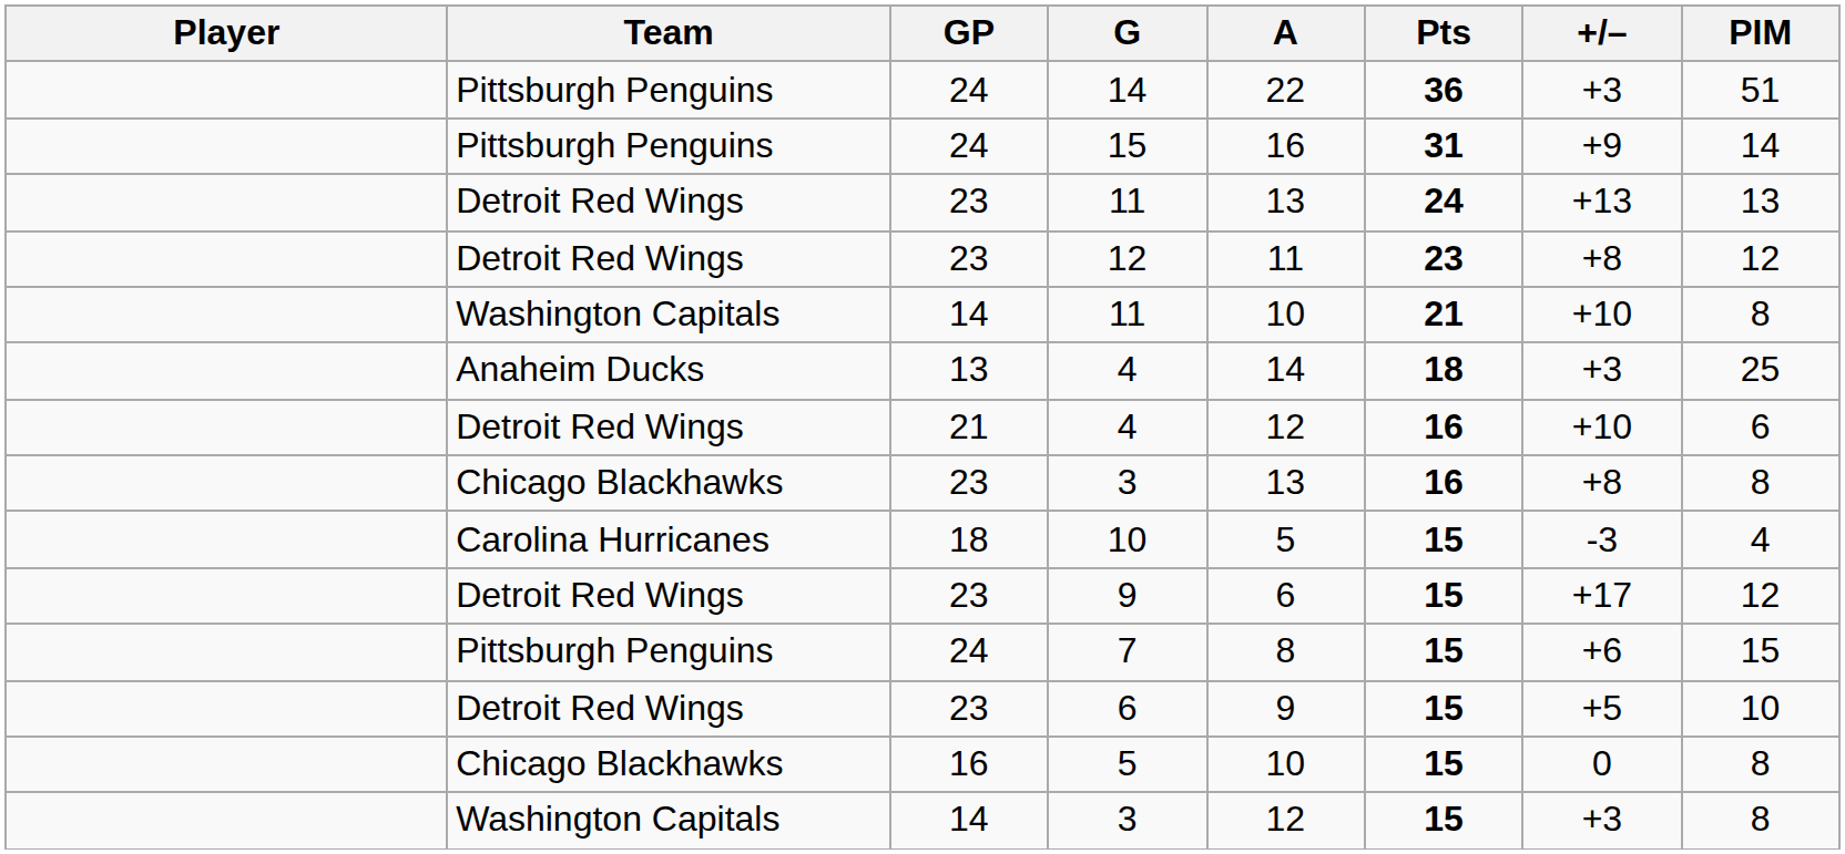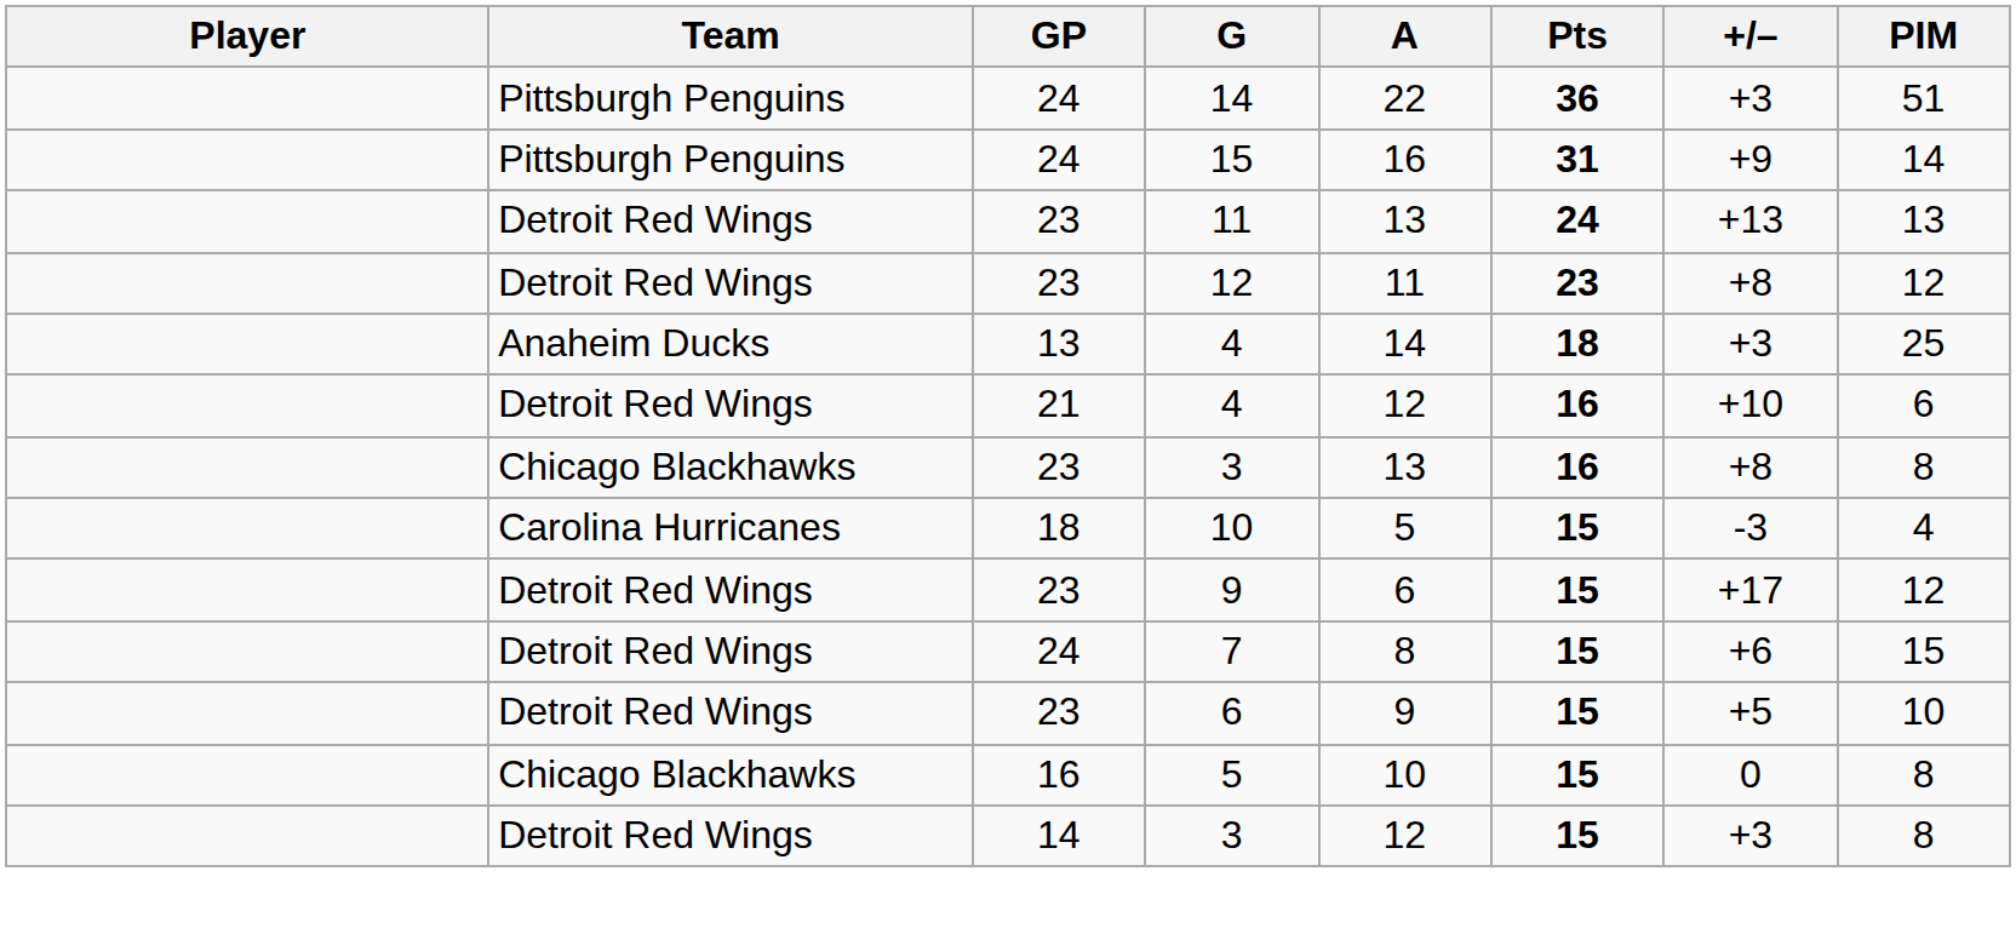 <table style="border: 1px solid; padding: 3px; border-spacing:0; text-align: center;" class="wikitable sortable">
 <tr>
 <th style="width:12em">Player</th>
 <th style="width:12em">Team</th>
 <th style="width:4em">GP</th>
 <th style="width:4em">G</th>
 <th style="width:4em">A</th>
 <th style="width:4em">Pts</th>
 <th style="width:4em">+/–</th>
 <th style="width:4em">PIM</th>
 </tr>
 <tr>
 <td align=left></td>
 <td align=left>Pittsburgh Penguins</td>
 <td>24</td>
 <td>14</td>
 <td>22</td>
 <td><strong>36</strong></td>
 <td>+3</td>
 <td>51</td>
 </tr>
 <tr>
 <td align=left></td>
 <td align=left>Pittsburgh Penguins</td>
 <td>24</td>
 <td>15</td>
 <td>16</td>
 <td><strong>31</strong></td>
 <td>+9</td>
 <td>14</td>
 </tr>
 <tr>
 <td align=left></td>
 <td align=left>Detroit Red Wings</td>
 <td>23</td>
 <td>11</td>
 <td>13</td>
 <td><strong>24</strong></td>
 <td>+13</td>
 <td>13</td>
 </tr>
 <tr>
 <td align=left></td>
 <td align=left>Detroit Red Wings</td>
 <td>23</td>
 <td>12</td>
 <td>11</td>
 <td><strong>23</strong></td>
 <td>+8</td>
 <td>12</td>
 </tr>
 <tr>
 <td align=left></td>
-<td align=left>Washington Capitals</td>
-<td>14</td>
-<td>11</td>
-<td>10</td>
-<td><strong>21</strong></td>
-<td>+10</td>
-<td>8</td>
-</tr>
-<tr>
-<td align=left></td>
 <td align=left>Anaheim Ducks</td>
 <td>13</td>
 <td>4</td>
 <td>14</td>
 <td><strong>18</strong></td>
 <td>+3</td>
 <td>25</td>
 </tr>
 <tr>
 <td align=left></td>
 <td align=left>Detroit Red Wings</td>
 <td>21</td>
 <td>4</td>
 <td>12</td>
 <td><strong>16</strong></td>
 <td>+10</td>
 <td>6</td>
 </tr>
 <tr>
 <td align=left></td>
 <td align=left>Chicago Blackhawks</td>
 <td>23</td>
 <td>3</td>
 <td>13</td>
 <td><strong>16</strong></td>
 <td>+8</td>
 <td>8</td>
 </tr>
 <tr>
 <td align=left></td>
 <td align=left>Carolina Hurricanes</td>
 <td>18</td>
 <td>10</td>
 <td>5</td>
 <td><strong>15</strong></td>
 <td>-3</td>
 <td>4</td>
 </tr>
 <tr>
 <td align=left></td>
 <td align=left>Detroit Red Wings</td>
 <td>23</td>
 <td>9</td>
 <td>6</td>
 <td><strong>15</strong></td>
 <td>+17</td>
 <td>12</td>
 </tr>
 <tr>
 <td align=left></td>
-<td align=left>Pittsburgh Penguins</td>
+<td align=left>Detroit Red Wings</td>
 <td>24</td>
 <td>7</td>
 <td>8</td>
 <td><strong>15</strong></td>
 <td>+6</td>
 <td>15</td>
 </tr>
 <tr>
 <td align=left></td>
 <td align=left>Detroit Red Wings</td>
 <td>23</td>
 <td>6</td>
 <td>9</td>
 <td><strong>15</strong></td>
 <td>+5</td>
 <td>10</td>
 </tr>
 <tr>
 <td align=left></td>
 <td align=left>Chicago Blackhawks</td>
 <td>16</td>
 <td>5</td>
 <td>10</td>
 <td><strong>15</strong></td>
 <td>0</td>
 <td>8</td>
 </tr>
 <tr>
 <td align=left></td>
-<td align=left>Washington Capitals</td>
+<td align=left>Detroit Red Wings</td>
 <td>14</td>
 <td>3</td>
 <td>12</td>
 <td><strong>15</strong></td>
 <td>+3</td>
 <td>8</td>
 </tr>
 </table>
